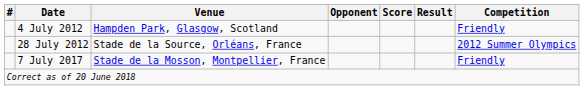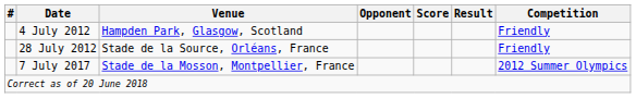 <table class="wikitable sortable">
 <tr>
 <th>#</th>
 <th>Date</th>
 <th>Venue</th>
 <th>Opponent</th>
 <th>Score</th>
 <th>Result</th>
 <th>Competition</th>
 </tr>
 <tr>
 <td></td>
 <td>4 July 2012</td>
 <td><a href='#'>Hampden Park</a>, <a href='#'>Glasgow</a>, Scotland</td>
 <td></td>
 <td></td>
 <td></td>
 <td><a href='#'>Friendly</a></td>
 </tr>
 <tr>
 <td></td>
 <td>28 July 2012</td>
 <td>Stade de la Source, <a href='#'>Orléans</a>, France</td>
 <td></td>
 <td></td>
 <td></td>
-<td><a href='#'>2012 Summer Olympics</a></td>
+<td><a href='#'>Friendly</a></td>
 </tr>
 <tr>
 <td></td>
 <td>7 July 2017</td>
 <td><a href='#'>Stade de la Mosson</a>, <a href='#'>Montpellier</a>, France</td>
 <td></td>
 <td></td>
 <td></td>
-<td><a href='#'>Friendly</a></td>
+<td><a href='#'>2012 Summer Olympics</a></td>
 </tr>
 <tr>
 <td colspan="12"><small><em>Correct as of 20 June 2018</em></small></td>
 </tr>
 </table>
